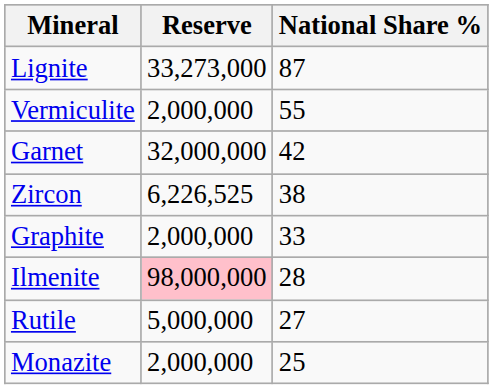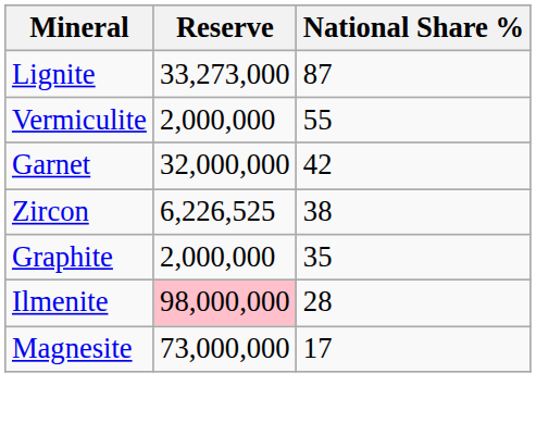 <table class="wikitable">
 <tr>
 <th>Mineral</th>
 <th>Reserve</th>
 <th>National Share %</th>
 </tr>
 <tr>
 <td><a href='#'>Lignite</a></td>
 <td>33,273,000</td>
 <td>87</td>
 </tr>
 <tr>
 <td><a href='#'>Vermiculite</a></td>
 <td>2,000,000</td>
 <td>55</td>
 </tr>
 <tr>
 <td><a href='#'>Garnet</a></td>
 <td>32,000,000</td>
 <td>42</td>
 </tr>
 <tr>
 <td><a href='#'>Zircon</a></td>
 <td>6,226,525</td>
 <td>38</td>
 </tr>
 <tr>
 <td><a href='#'>Graphite</a></td>
 <td>2,000,000</td>
-<td>33</td>
+<td>35</td>
 </tr>
 <tr>
 <td><a href='#'>Ilmenite</a></td>
 <td style="background: pink;">98,000,000</td>
 <td>28</td>
 </tr>
 <tr>
-<td><a href='#'>Rutile</a></td>
-<td>5,000,000</td>
-<td>27</td>
-</tr>
-<tr>
-<td><a href='#'>Monazite</a></td>
-<td>2,000,000</td>
-<td>25</td>
+<td><a href='#'>Magnesite</a></td>
+<td>73,000,000</td>
+<td>17</td>
 </tr>
 </table>
